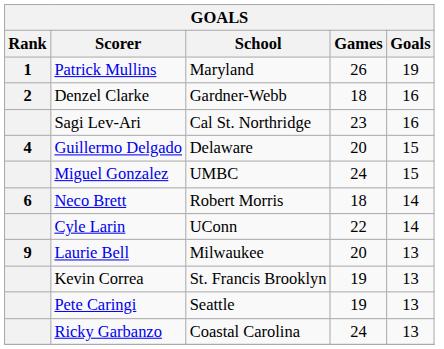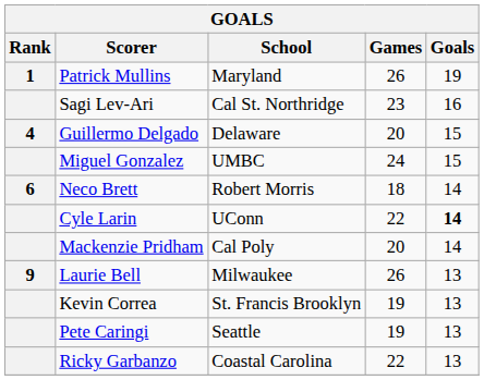 <table class="wikitable">
 <tr>
 <th colspan=5>GOALS</th>
 </tr>
 <tr>
 <th>Rank</th>
 <th>Scorer</th>
 <th>School</th>
 <th>Games</th>
 <th>Goals</th>
 </tr>
 <tr>
 <th>1</th>
 <td> <a href='#'>Patrick Mullins</a></td>
 <td>Maryland</td>
 <td style="text-align:center;">26</td>
 <td style="text-align:center;">19</td>
-</tr>
-<tr>
-<th>2</th>
-<td> Denzel Clarke</td>
-<td>Gardner-Webb</td>
-<td style="text-align:center;">18</td>
-<td style="text-align:center;">16</td>
 </tr>
 <tr>
 <th></th>
 <td> Sagi Lev-Ari</td>
 <td>Cal St. Northridge</td>
 <td style="text-align:center;">23</td>
 <td style="text-align:center;">16</td>
 </tr>
 <tr>
 <th>4</th>
 <td> <a href='#'>Guillermo Delgado</a></td>
 <td>Delaware</td>
 <td style="text-align:center;">20</td>
 <td style="text-align:center;">15</td>
 </tr>
 <tr>
 <th></th>
 <td> <a href='#'>Miguel Gonzalez</a></td>
 <td>UMBC</td>
 <td style="text-align:center;">24</td>
 <td style="text-align:center;">15</td>
 </tr>
 <tr>
 <th>6</th>
 <td> <a href='#'>Neco Brett</a></td>
 <td>Robert Morris</td>
 <td style="text-align:center;">18</td>
 <td style="text-align:center;">14</td>
 </tr>
 <tr>
 <th></th>
 <td> <a href='#'>Cyle Larin</a></td>
 <td>UConn</td>
 <td style="text-align:center;">22</td>
+<td style="text-align:center;"><strong>14</strong></td>
+</tr>
+<tr>
+<th></th>
+<td> <a href='#'>Mackenzie Pridham</a></td>
+<td>Cal Poly</td>
+<td style="text-align:center;">20</td>
 <td style="text-align:center;">14</td>
 </tr>
 <tr>
 <th>9</th>
 <td> <a href='#'>Laurie Bell</a></td>
 <td>Milwaukee</td>
-<td style="text-align:center;">20</td>
+<td style="text-align:center;">26</td>
 <td style="text-align:center;">13</td>
 </tr>
 <tr>
 <th></th>
 <td> Kevin Correa</td>
 <td>St. Francis Brooklyn</td>
 <td style="text-align:center;">19</td>
 <td style="text-align:center;">13</td>
 </tr>
 <tr>
 <th></th>
 <td> <a href='#'>Pete Caringi</a></td>
 <td>Seattle</td>
 <td style="text-align:center;">19</td>
 <td style="text-align:center;">13</td>
 </tr>
 <tr>
 <th></th>
 <td> <a href='#'>Ricky Garbanzo</a></td>
 <td>Coastal Carolina</td>
-<td style="text-align:center;">24</td>
+<td style="text-align:center;">22</td>
 <td style="text-align:center;">13</td>
 </tr>
 <tr>
 </tr>
 </table>
